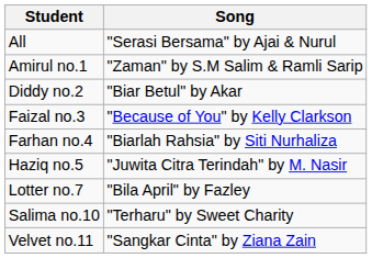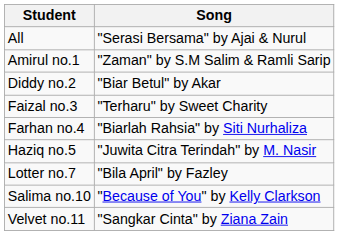 <table class="wikitable">
 <tr>
 <th>Student</th>
 <th>Song</th>
 </tr>
 <tr>
 <td>All</td>
 <td>"Serasi Bersama" by Ajai & Nurul</td>
 </tr>
 <tr>
 <td>Amirul no.1</td>
 <td>"Zaman" by S.M Salim & Ramli Sarip</td>
 </tr>
 <tr>
 <td>Diddy no.2</td>
 <td>"Biar Betul" by Akar</td>
 </tr>
 <tr>
 <td>Faizal no.3</td>
-<td>"<a href='#'>Because of You</a>" by <a href='#'>Kelly Clarkson</a></td>
+<td>"Terharu" by Sweet Charity</td>
 </tr>
 <tr>
 <td>Farhan no.4</td>
 <td>"Biarlah Rahsia" by <a href='#'>Siti Nurhaliza</a></td>
 </tr>
 <tr>
 <td>Haziq no.5</td>
 <td>"Juwita Citra Terindah" by <a href='#'>M. Nasir</a></td>
 </tr>
 <tr>
 <td>Lotter no.7</td>
 <td>"Bila April" by Fazley</td>
 </tr>
 <tr>
 <td>Salima no.10</td>
-<td>"Terharu" by Sweet Charity</td>
+<td>"<a href='#'>Because of You</a>" by <a href='#'>Kelly Clarkson</a></td>
 </tr>
 <tr>
 <td>Velvet no.11</td>
 <td>"Sangkar Cinta" by <a href='#'>Ziana Zain</a></td>
 </tr>
 </table>
